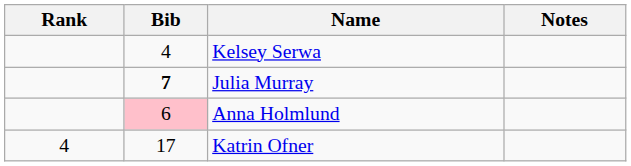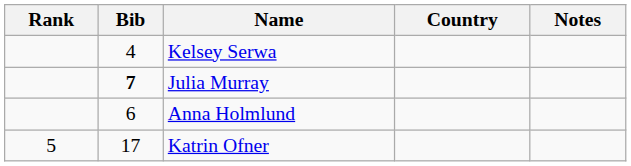 <table class="wikitable" style="text-align:center;" width=40%>
 <tr>
 <th>Rank</th>
 <th>Bib</th>
 <th>Name</th>
+<th>Country</th>
 <th>Notes</th>
 </tr>
 <tr>
 <td></td>
 <td>4</td>
 <td align=left><a href='#'>Kelsey Serwa</a></td>
+<td align=left></td>
 <td></td>
 </tr>
 <tr>
 <td></td>
 <td><strong>7</strong></td>
 <td align=left><a href='#'>Julia Murray</a></td>
+<td align=left></td>
 <td></td>
 </tr>
 <tr>
 <td></td>
-<td style="background: pink;">6</td>
+<td>6</td>
 <td align=left><a href='#'>Anna Holmlund</a></td>
+<td align=left></td>
 <td></td>
 </tr>
 <tr>
-<td>4</td>
+<td>5</td>
 <td>17</td>
 <td align=left><a href='#'>Katrin Ofner</a></td>
+<td align=left></td>
 <td></td>
 </tr>
 </table>
